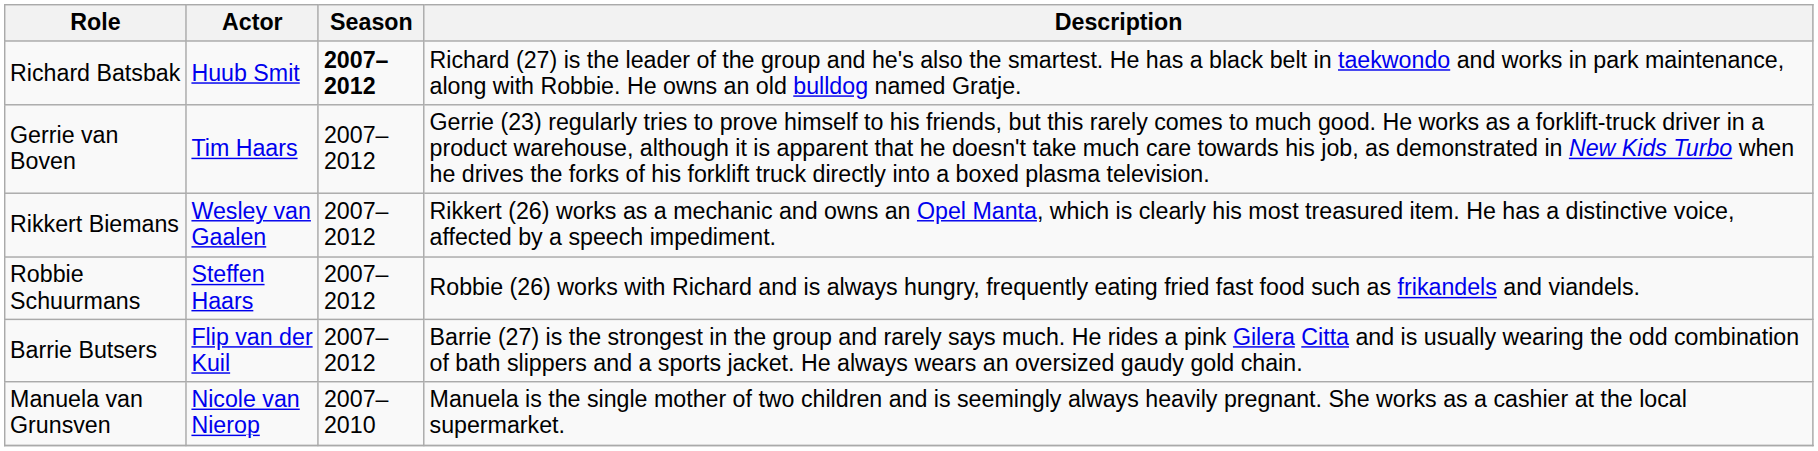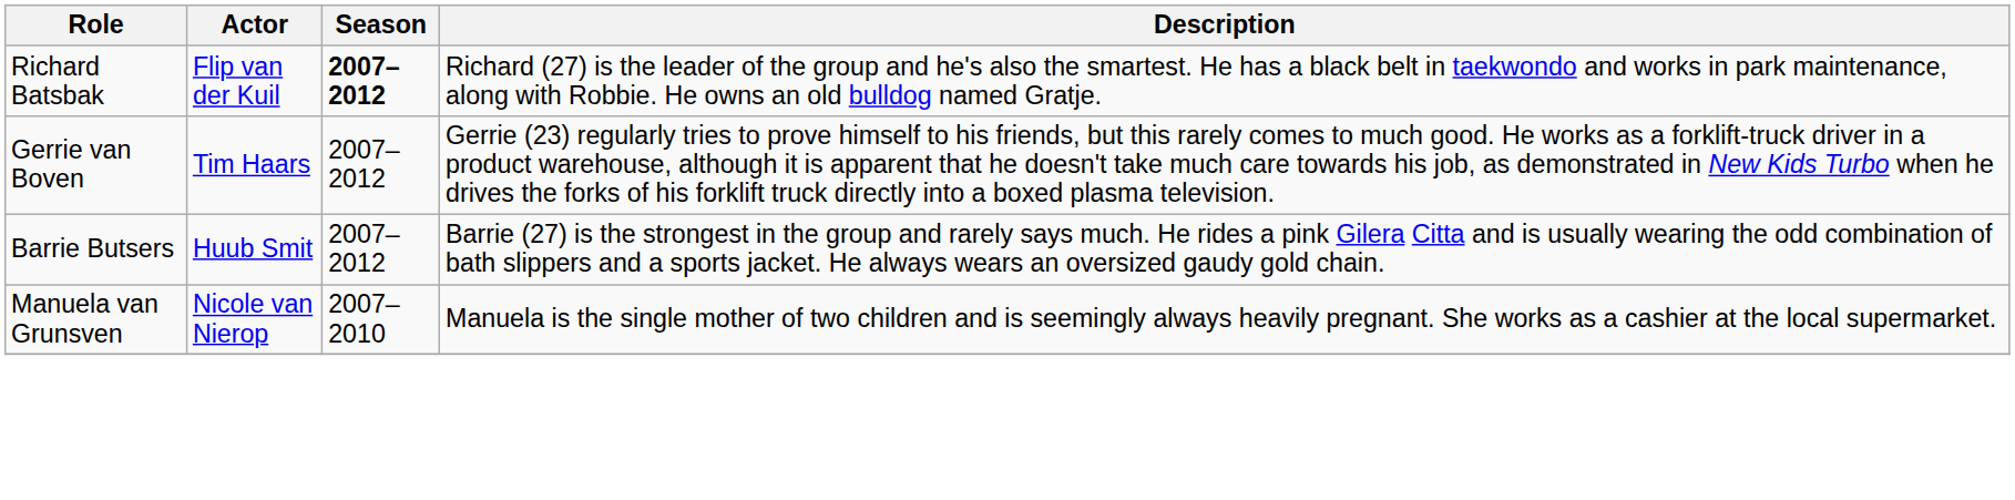 <table class="wikitable">
 <tr>
 <th>Role</th>
 <th>Actor</th>
 <th>Season</th>
 <th>Description</th>
 </tr>
 <tr>
 <td>Richard Batsbak</td>
-<td><a href='#'>Huub Smit</a></td>
+<td><a href='#'>Flip van der Kuil</a></td>
 <td><strong>2007–2012</strong></td>
 <td>Richard (27) is the leader of the group and he's also the smartest. He has a black belt in <a href='#'>taekwondo</a> and works in park maintenance, along with Robbie. He owns an old <a href='#'>bulldog</a> named Gratje.</td>
 </tr>
 <tr>
 <td>Gerrie van Boven</td>
 <td><a href='#'>Tim Haars</a></td>
 <td>2007–2012</td>
 <td>Gerrie (23) regularly tries to prove himself to his friends, but this rarely comes to much good. He works as a forklift-truck driver in a product warehouse, although it is apparent that he doesn't take much care towards his job, as demonstrated in <em><a href='#'>New Kids Turbo</a></em> when he drives the forks of his forklift truck directly into a boxed plasma television.</td>
 </tr>
 <tr>
-<td>Rikkert Biemans</td>
-<td><a href='#'>Wesley van Gaalen</a></td>
-<td>2007–2012</td>
-<td>Rikkert (26) works as a mechanic and owns an <a href='#'>Opel Manta</a>, which is clearly his most treasured item. He has a distinctive voice, affected by a speech impediment.</td>
-</tr>
-<tr>
-<td>Robbie Schuurmans</td>
-<td><a href='#'>Steffen Haars</a></td>
-<td>2007–2012</td>
-<td>Robbie (26) works with Richard and is always hungry, frequently eating fried fast food such as <a href='#'>frikandels</a> and viandels.</td>
-</tr>
-<tr>
 <td>Barrie Butsers</td>
-<td><a href='#'>Flip van der Kuil</a></td>
+<td><a href='#'>Huub Smit</a></td>
 <td>2007–2012</td>
 <td>Barrie (27) is the strongest in the group and rarely says much. He rides a pink <a href='#'>Gilera</a> <a href='#'>Citta</a> and is usually wearing the odd combination of bath slippers and a sports jacket. He always wears an oversized gaudy gold chain.</td>
 </tr>
 <tr>
 <td>Manuela van Grunsven</td>
 <td><a href='#'>Nicole van Nierop</a></td>
 <td>2007–2010</td>
 <td>Manuela is the single mother of two children and is seemingly always heavily pregnant. She works as a cashier at the local supermarket.</td>
 </tr>
 <tr>
 </tr>
 </table>
